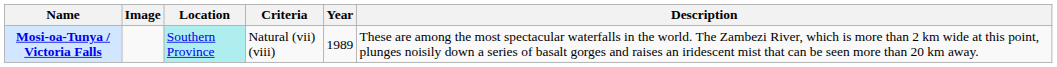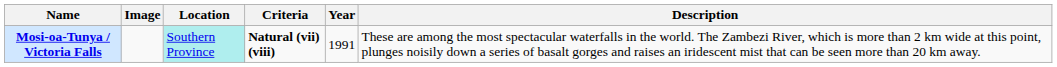 <table class="wikitable sortable">
 <tr>
 <th>Name</th>
 <th>Image</th>
 <th>Location</th>
 <th>Criteria</th>
 <th>Year</th>
 <th><strong>Description</strong></th>
 </tr>
 <tr>
 <th scope="row" style="background:#D0E7FF;"><a href='#'>Mosi-oa-Tunya / Victoria Falls</a></th>
 <td></td>
 <td style="background: paleturquoise;"><a href='#'>Southern Province</a><br></td>
-<td>Natural (vii) (viii)</td>
-<td>1989</td>
+<td><strong>Natural (vii) (viii)</strong></td>
+<td>1991</td>
 <td>These are among the most spectacular waterfalls in the world. The Zambezi River, which is more than 2 km wide at this point, plunges noisily down a series of basalt gorges and raises an iridescent mist that can be seen more than 20 km away.</td>
 </tr>
 </table>
